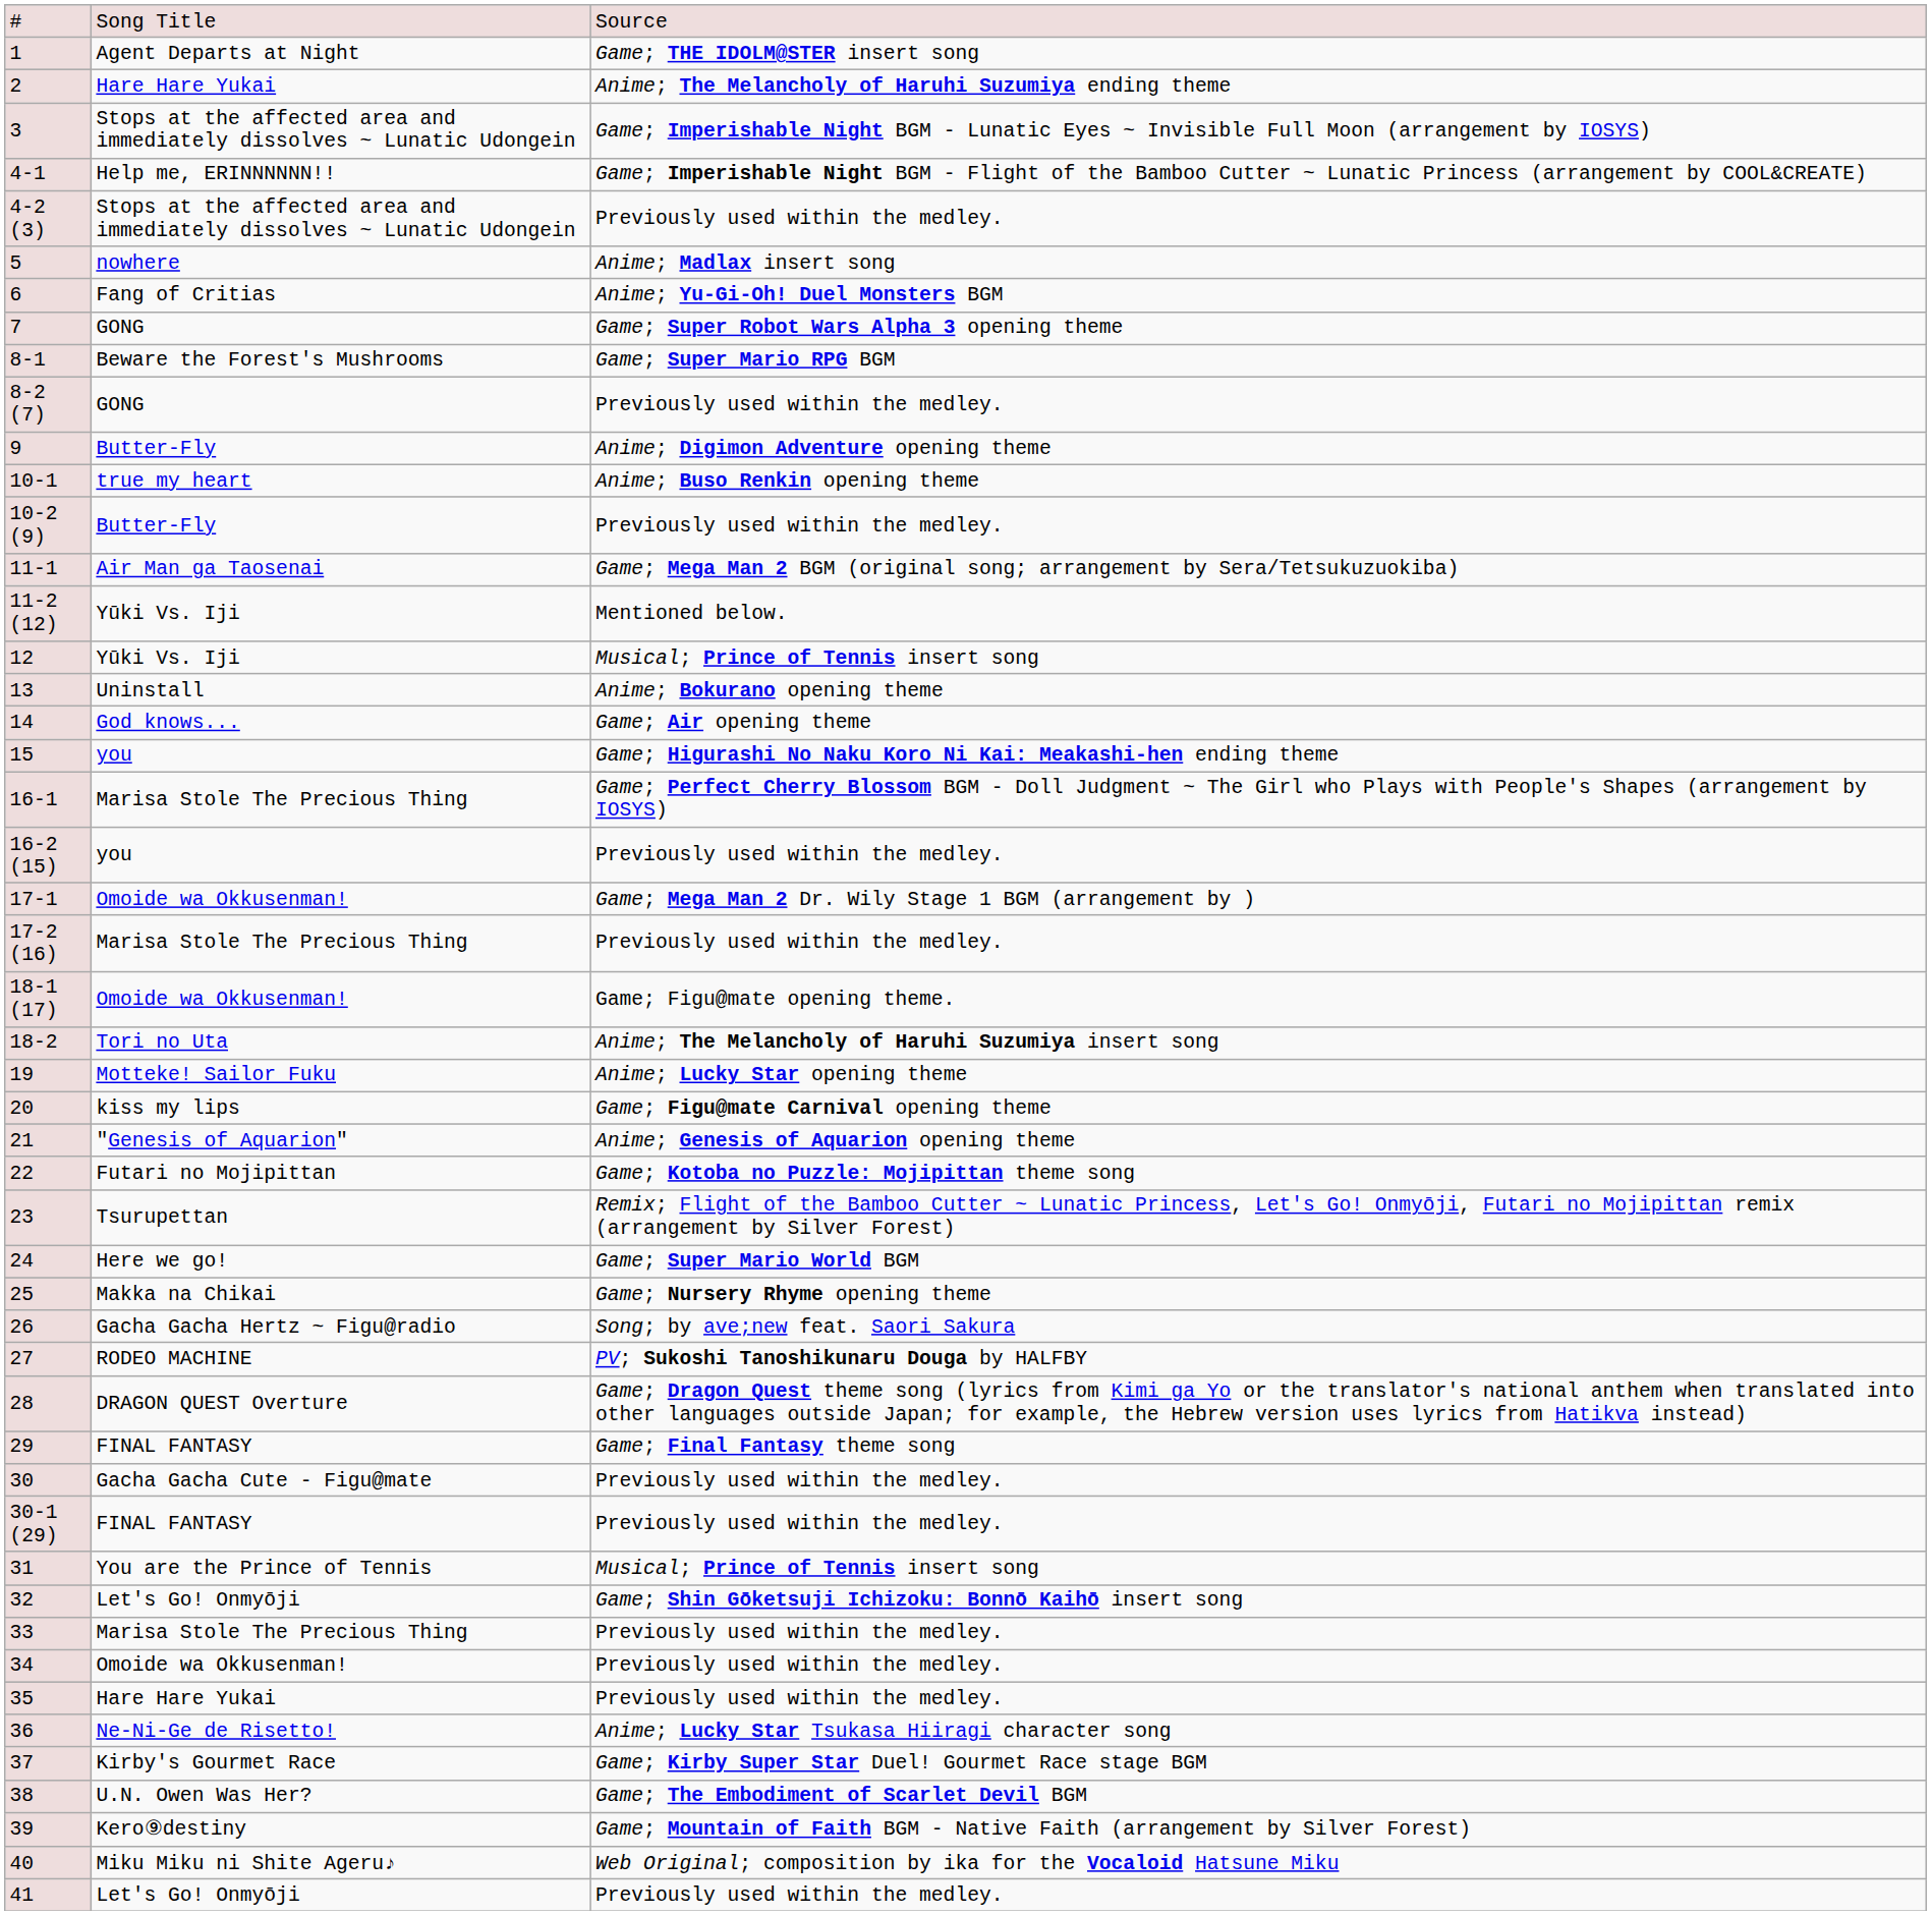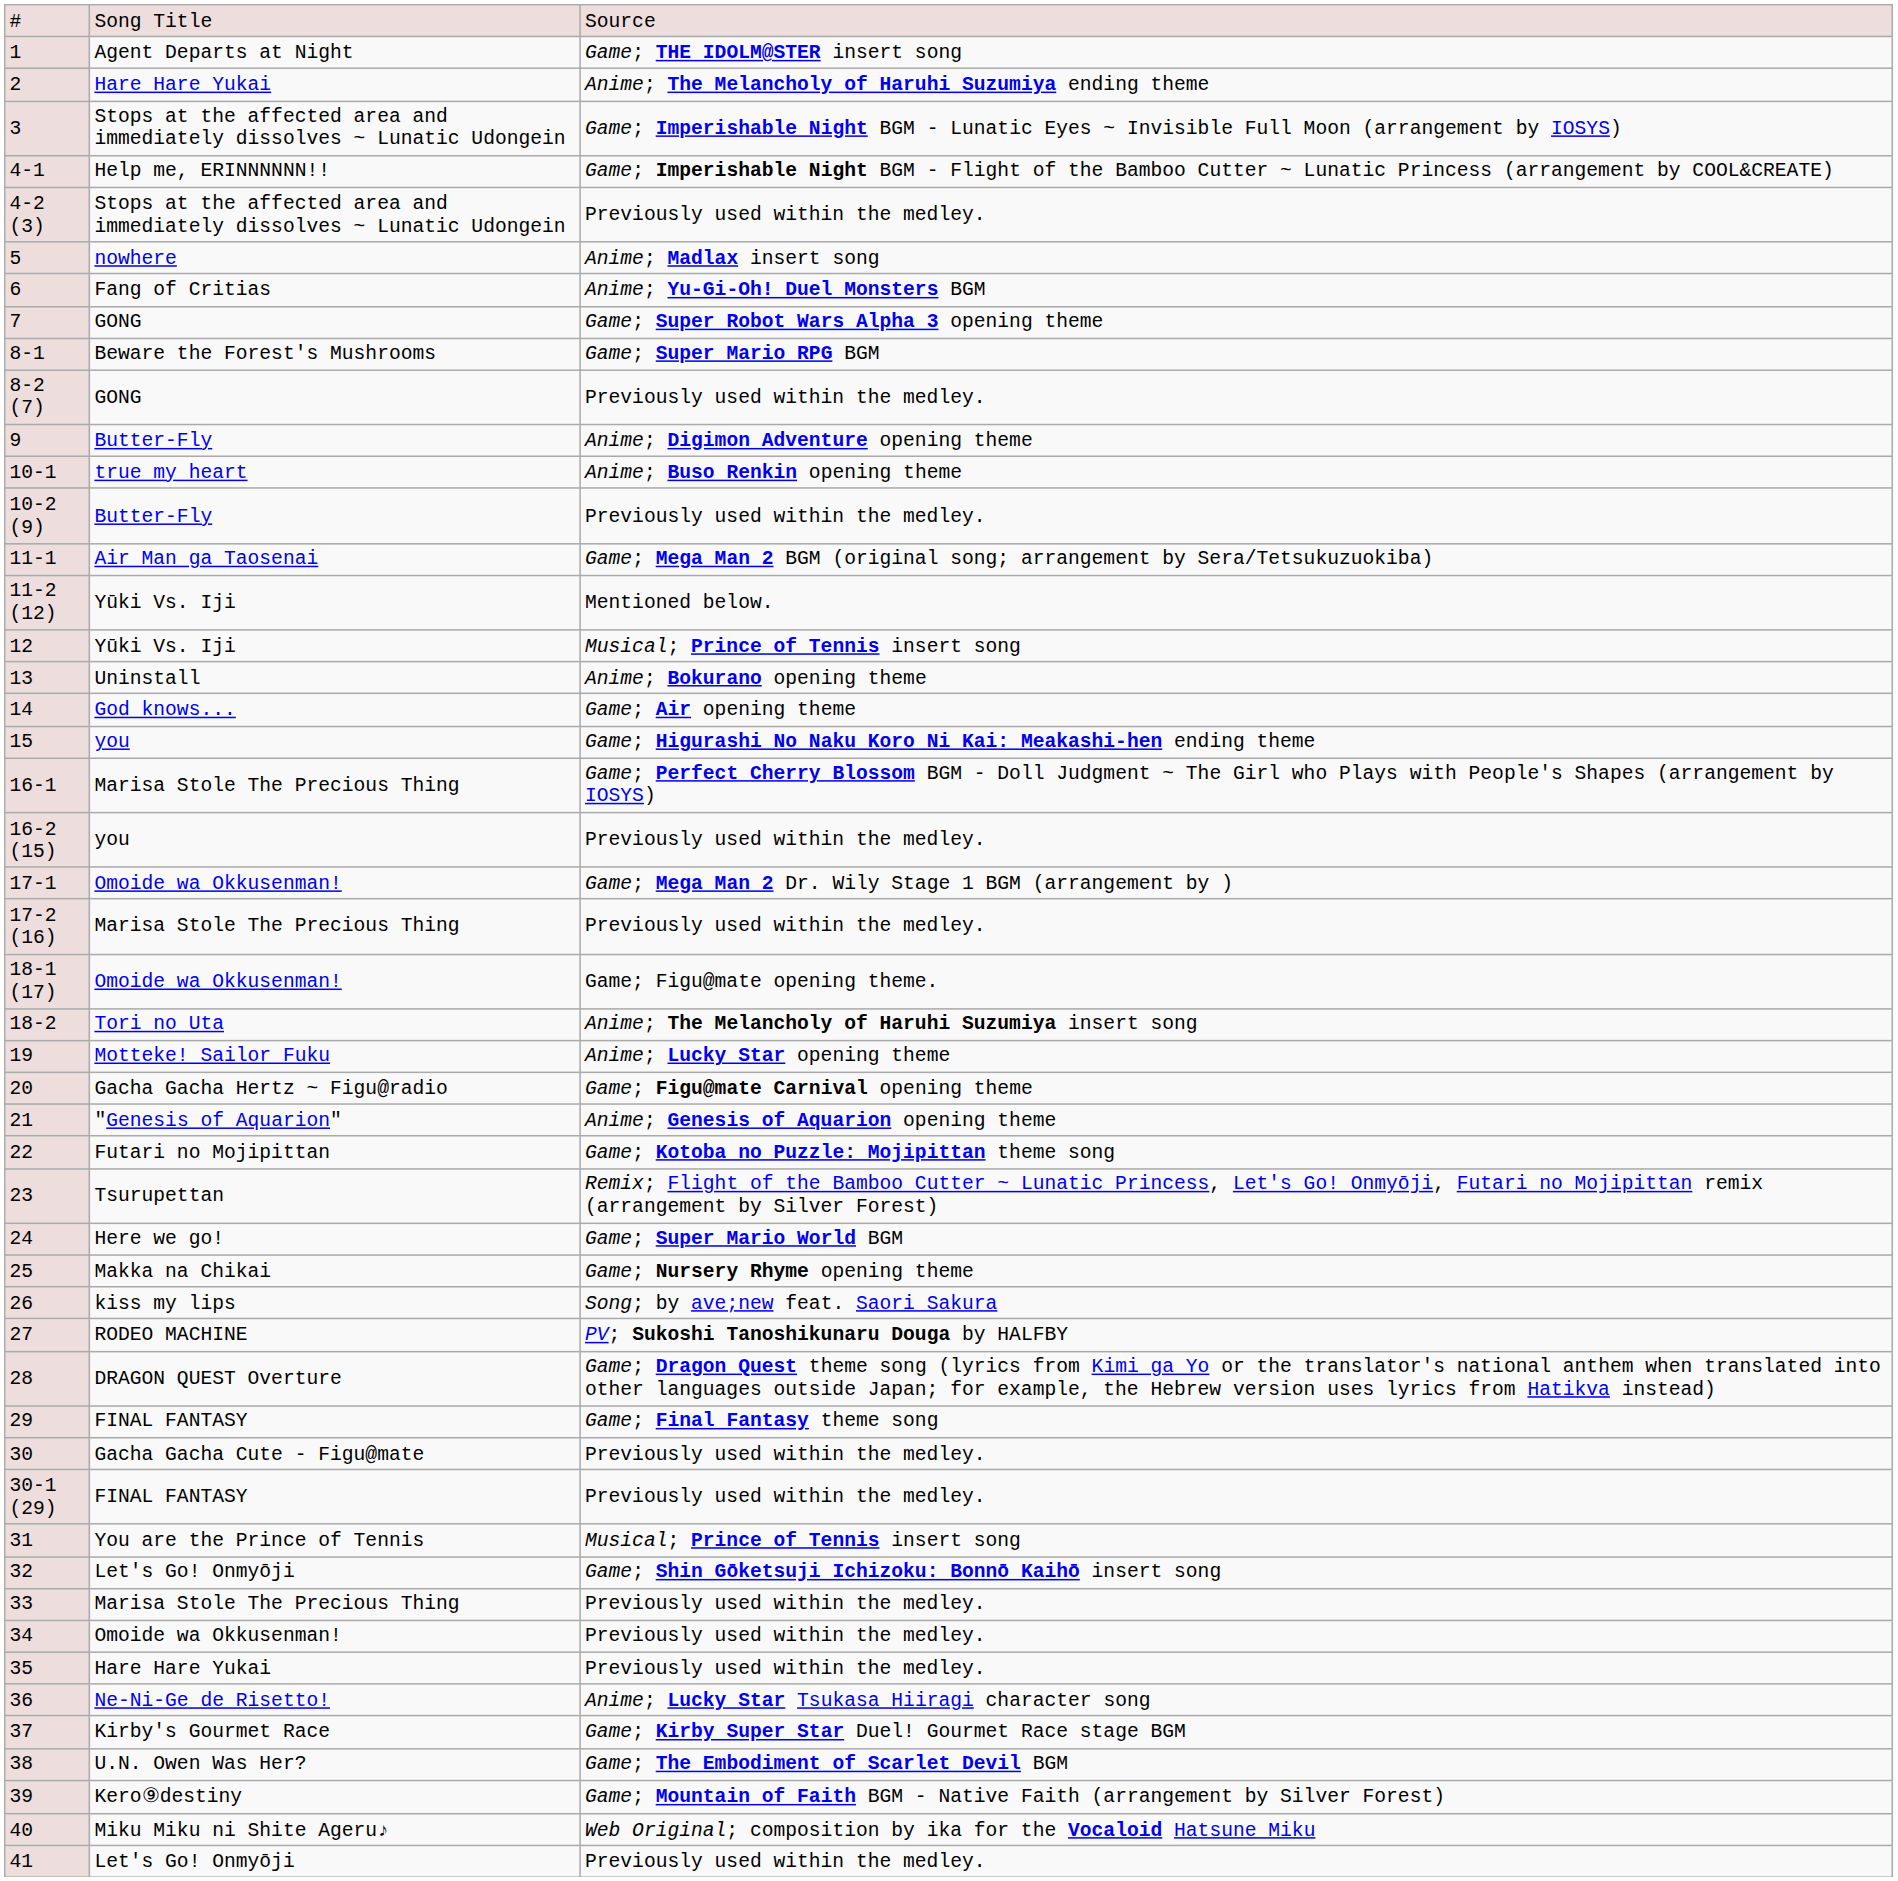 <table class="wikitable">
 <tr style="background-color:#edd">
 <td>#</td>
 <td>Song Title</td>
 <td>Source</td>
 </tr>
 <tr>
 <td style="background-color:#edd">1</td>
 <td>Agent Departs at Night</td>
 <td><em>Game</em>; <strong><a href='#'>THE IDOLM@STER</a></strong> insert song</td>
 </tr>
 <tr>
 <td style="background-color:#edd">2</td>
 <td><a href='#'>Hare Hare Yukai</a></td>
 <td><em>Anime</em>; <strong><a href='#'>The Melancholy of Haruhi Suzumiya</a></strong> ending theme</td>
 </tr>
 <tr>
 <td style="background-color:#edd">3</td>
 <td>Stops at the affected area and immediately dissolves ~ Lunatic Udongein</td>
 <td><em>Game</em>; <strong><a href='#'>Imperishable Night</a></strong> BGM - Lunatic Eyes ~ Invisible Full Moon (arrangement by <a href='#'>IOSYS</a>)</td>
 </tr>
 <tr>
 <td style="background-color:#edd">4-1</td>
 <td>Help me, ERINNNNNN!!</td>
 <td><em>Game</em>; <strong>Imperishable Night</strong> BGM - Flight of the Bamboo Cutter ~ Lunatic Princess (arrangement by COOL&CREATE)</td>
 </tr>
 <tr>
 <td style="background-color:#edd">4-2 (3)</td>
 <td>Stops at the affected area and immediately dissolves ~ Lunatic Udongein</td>
 <td>Previously used within the medley.</td>
 </tr>
 <tr>
 <td style="background-color:#edd">5</td>
 <td><a href='#'>nowhere</a></td>
 <td><em>Anime</em>; <strong><a href='#'>Madlax</a></strong> insert song</td>
 </tr>
 <tr>
 <td style="background-color:#edd">6</td>
 <td>Fang of Critias</td>
 <td><em>Anime</em>; <strong><a href='#'>Yu-Gi-Oh! Duel Monsters</a></strong> BGM</td>
 </tr>
 <tr>
 <td style="background-color:#edd">7</td>
 <td>GONG</td>
 <td><em>Game</em>; <strong><a href='#'>Super Robot Wars Alpha 3</a></strong> opening theme</td>
 </tr>
 <tr>
 <td style="background-color:#edd">8-1</td>
 <td>Beware the Forest's Mushrooms</td>
 <td><em>Game</em>; <strong><a href='#'>Super Mario RPG</a></strong> BGM</td>
 </tr>
 <tr>
 <td style="background-color:#edd">8-2 (7)</td>
 <td>GONG</td>
 <td>Previously used within the medley.</td>
 </tr>
 <tr>
 <td style="background-color:#edd">9</td>
 <td><a href='#'>Butter-Fly</a></td>
 <td><em>Anime</em>; <strong><a href='#'>Digimon Adventure</a></strong> opening theme</td>
 </tr>
 <tr>
 <td style="background-color:#edd">10-1</td>
 <td><a href='#'>true my heart</a></td>
 <td><em>Anime</em>; <strong><a href='#'>Buso Renkin</a></strong> opening theme</td>
 </tr>
 <tr>
 <td style="background-color:#edd">10-2 (9)</td>
 <td><a href='#'>Butter-Fly</a></td>
 <td>Previously used within the medley.</td>
 </tr>
 <tr>
 <td style="background-color:#edd">11-1</td>
 <td><a href='#'>Air Man ga Taosenai</a></td>
 <td><em>Game</em>; <strong><a href='#'>Mega Man 2</a></strong> BGM (original song; arrangement by Sera/Tetsukuzuokiba)</td>
 </tr>
 <tr>
 <td style="background-color:#edd">11-2 (12)</td>
 <td>Yūki Vs. Iji</td>
 <td>Mentioned below.</td>
 </tr>
 <tr>
 <td style="background-color:#edd">12</td>
 <td>Yūki Vs. Iji</td>
 <td><em>Musical</em>; <strong><a href='#'>Prince of Tennis</a></strong> insert song</td>
 </tr>
 <tr>
 <td style="background-color:#edd">13</td>
 <td>Uninstall</td>
 <td><em>Anime</em>; <strong><a href='#'>Bokurano</a></strong> opening theme</td>
 </tr>
 <tr>
 <td style="background-color:#edd">14</td>
 <td><a href='#'>God knows...</a></td>
 <td><em>Game</em>; <strong><a href='#'>Air</a></strong> opening theme</td>
 </tr>
 <tr>
 <td style="background-color:#edd">15</td>
 <td><a href='#'>you</a></td>
 <td><em>Game</em>; <strong><a href='#'>Higurashi No Naku Koro Ni Kai: Meakashi-hen</a></strong> ending theme</td>
 </tr>
 <tr>
 <td style="background-color:#edd">16-1</td>
 <td>Marisa Stole The Precious Thing</td>
 <td><em>Game</em>; <strong><a href='#'>Perfect Cherry Blossom</a></strong> BGM - Doll Judgment ~ The Girl who Plays with People's Shapes (arrangement by <a href='#'>IOSYS</a>)</td>
 </tr>
 <tr>
 <td style="background-color:#edd">16-2 (15)</td>
 <td>you</td>
 <td>Previously used within the medley.</td>
 </tr>
 <tr>
 <td style="background-color:#edd">17-1</td>
 <td><a href='#'>Omoide wa Okkusenman!</a></td>
 <td><em>Game</em>; <strong><a href='#'>Mega Man 2</a></strong> Dr. Wily Stage 1 BGM (arrangement by )</td>
 </tr>
 <tr>
 <td style="background-color:#edd">17-2 (16)</td>
 <td>Marisa Stole The Precious Thing</td>
 <td>Previously used within the medley.</td>
 </tr>
 <tr>
 <td style="background-color:#edd">18-1 (17)</td>
 <td><a href='#'>Omoide wa Okkusenman!</a></td>
 <td>Game; Figu@mate opening theme.</td>
 </tr>
 <tr>
 <td style="background-color:#edd">18-2</td>
 <td><a href='#'>Tori no Uta</a></td>
 <td><em>Anime</em>; <strong>The Melancholy of Haruhi Suzumiya</strong> insert song</td>
 </tr>
 <tr>
 <td style="background-color:#edd">19</td>
 <td><a href='#'>Motteke! Sailor Fuku</a></td>
 <td><em>Anime</em>; <strong><a href='#'>Lucky Star</a></strong> opening theme</td>
 </tr>
 <tr>
 <td style="background-color:#edd">20</td>
-<td>kiss my lips</td>
+<td>Gacha Gacha Hertz ~ Figu@radio</td>
 <td><em>Game</em>; <strong>Figu@mate Carnival</strong> opening theme</td>
 </tr>
 <tr>
 <td style="background-color:#edd">21</td>
 <td>"<a href='#'>Genesis of Aquarion</a>"</td>
 <td><em>Anime</em>; <strong><a href='#'>Genesis of Aquarion</a></strong> opening theme</td>
 </tr>
 <tr>
 <td style="background-color:#edd">22</td>
 <td>Futari no Mojipittan</td>
 <td><em>Game</em>; <strong><a href='#'>Kotoba no Puzzle: Mojipittan</a></strong> theme song</td>
 </tr>
 <tr>
 <td style="background-color:#edd">23</td>
 <td>Tsurupettan</td>
 <td><em>Remix</em>; <a href='#'>Flight of the Bamboo Cutter ~ Lunatic Princess</a>, <a href='#'>Let's Go! Onmyōji</a>, <a href='#'>Futari no Mojipittan</a> remix (arrangement by Silver Forest)</td>
 </tr>
 <tr>
 <td style="background-color:#edd">24</td>
 <td>Here we go!</td>
 <td><em>Game</em>; <strong><a href='#'>Super Mario World</a></strong> BGM</td>
 </tr>
 <tr>
 <td style="background-color:#edd">25</td>
 <td>Makka na Chikai</td>
 <td><em>Game</em>; <strong>Nursery Rhyme</strong> opening theme</td>
 </tr>
 <tr>
 <td style="background-color:#edd">26</td>
-<td>Gacha Gacha Hertz ~ Figu@radio</td>
+<td>kiss my lips</td>
 <td><em>Song</em>; by <a href='#'>ave;new</a> feat. <a href='#'>Saori Sakura</a></td>
 </tr>
 <tr>
 <td style="background-color:#edd">27</td>
 <td>RODEO MACHINE</td>
 <td><em><a href='#'>PV</a></em>; <strong>Sukoshi Tanoshikunaru Douga</strong> by HALFBY</td>
 </tr>
 <tr>
 <td style="background-color:#edd">28</td>
 <td>DRAGON QUEST Overture</td>
 <td><em>Game</em>; <strong><a href='#'>Dragon Quest</a></strong> theme song (lyrics from <a href='#'>Kimi ga Yo</a> or the translator's national anthem when translated into other languages outside Japan; for example, the Hebrew version uses lyrics from <a href='#'>Hatikva</a> instead)</td>
 </tr>
 <tr>
 <td style="background-color:#edd">29</td>
 <td>FINAL FANTASY</td>
 <td><em>Game</em>; <strong><a href='#'>Final Fantasy</a></strong> theme song</td>
 </tr>
 <tr>
 <td style="background-color:#edd">30</td>
 <td>Gacha Gacha Cute - Figu@mate</td>
 <td>Previously used within the medley.</td>
 </tr>
 <tr>
 <td style="background-color:#edd">30-1 (29)</td>
 <td>FINAL FANTASY</td>
 <td>Previously used within the medley.</td>
 </tr>
 <tr>
 <td style="background-color:#edd">31</td>
 <td>You are the Prince of Tennis</td>
 <td><em>Musical</em>; <strong><a href='#'>Prince of Tennis</a></strong> insert song</td>
 </tr>
 <tr>
 <td style="background-color:#edd">32</td>
 <td>Let's Go! Onmyōji</td>
 <td><em>Game</em>; <strong><a href='#'>Shin Gōketsuji Ichizoku: Bonnō Kaihō</a></strong> insert song</td>
 </tr>
 <tr>
 <td style="background-color:#edd">33</td>
 <td>Marisa Stole The Precious Thing</td>
 <td>Previously used within the medley.</td>
 </tr>
 <tr>
 <td style="background-color:#edd">34</td>
 <td>Omoide wa Okkusenman!</td>
 <td>Previously used within the medley.</td>
 </tr>
 <tr>
 <td style="background-color:#edd">35</td>
 <td>Hare Hare Yukai</td>
 <td>Previously used within the medley.</td>
 </tr>
 <tr>
 <td style="background-color:#edd">36</td>
 <td><a href='#'>Ne-Ni-Ge de Risetto!</a></td>
 <td><em>Anime</em>; <strong><a href='#'>Lucky Star</a></strong> <a href='#'>Tsukasa Hiiragi</a> character song</td>
 </tr>
 <tr>
 <td style="background-color:#edd">37</td>
 <td>Kirby's Gourmet Race</td>
 <td><em>Game</em>; <strong><a href='#'>Kirby Super Star</a></strong> Duel! Gourmet Race stage BGM</td>
 </tr>
 <tr>
 <td style="background-color:#edd">38</td>
 <td>U.N. Owen Was Her?</td>
 <td><em>Game</em>; <strong><a href='#'>The Embodiment of Scarlet Devil</a></strong> BGM</td>
 </tr>
 <tr>
 <td style="background-color:#edd">39</td>
 <td>Kero⑨destiny</td>
 <td><em>Game</em>; <strong><a href='#'>Mountain of Faith</a></strong> BGM - Native Faith (arrangement by Silver Forest)</td>
 </tr>
 <tr>
 <td style="background-color:#edd">40</td>
 <td>Miku Miku ni Shite Ageru♪</td>
 <td><em>Web Original</em>; composition by ika for the <strong><a href='#'>Vocaloid</a></strong> <a href='#'>Hatsune Miku</a></td>
 </tr>
 <tr>
 <td style="background-color:#edd">41</td>
 <td>Let's Go! Onmyōji</td>
 <td>Previously used within the medley.</td>
 </tr>
 </table>
